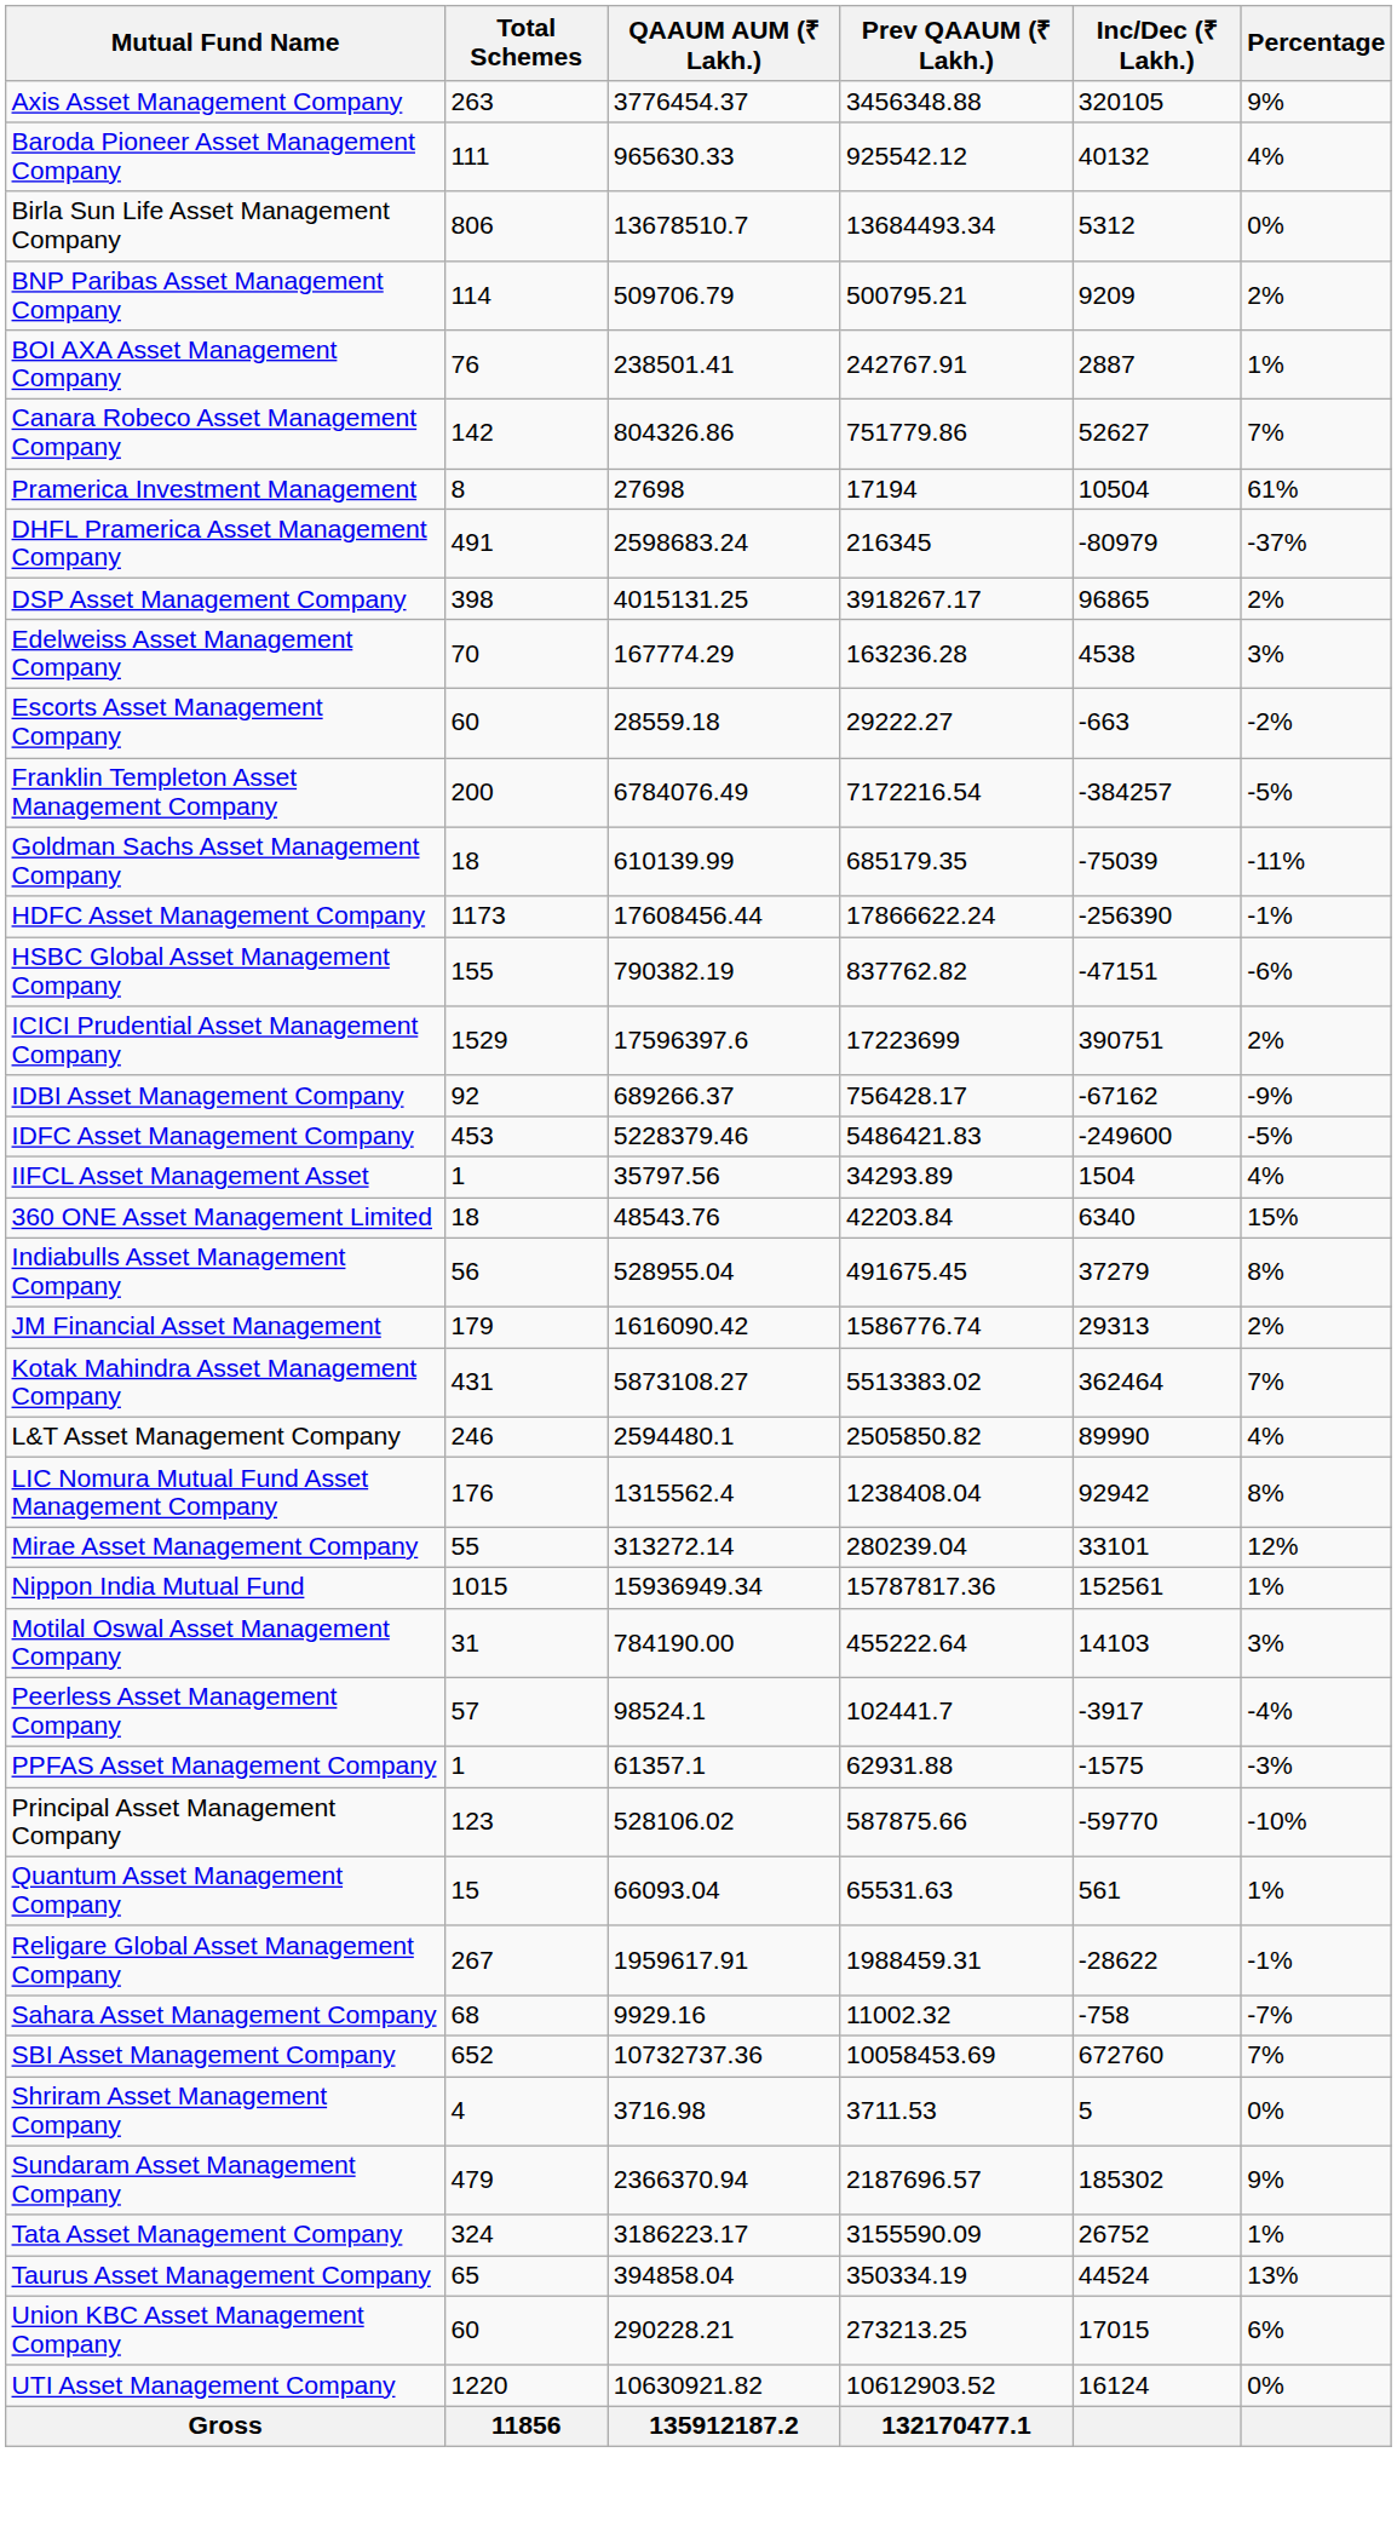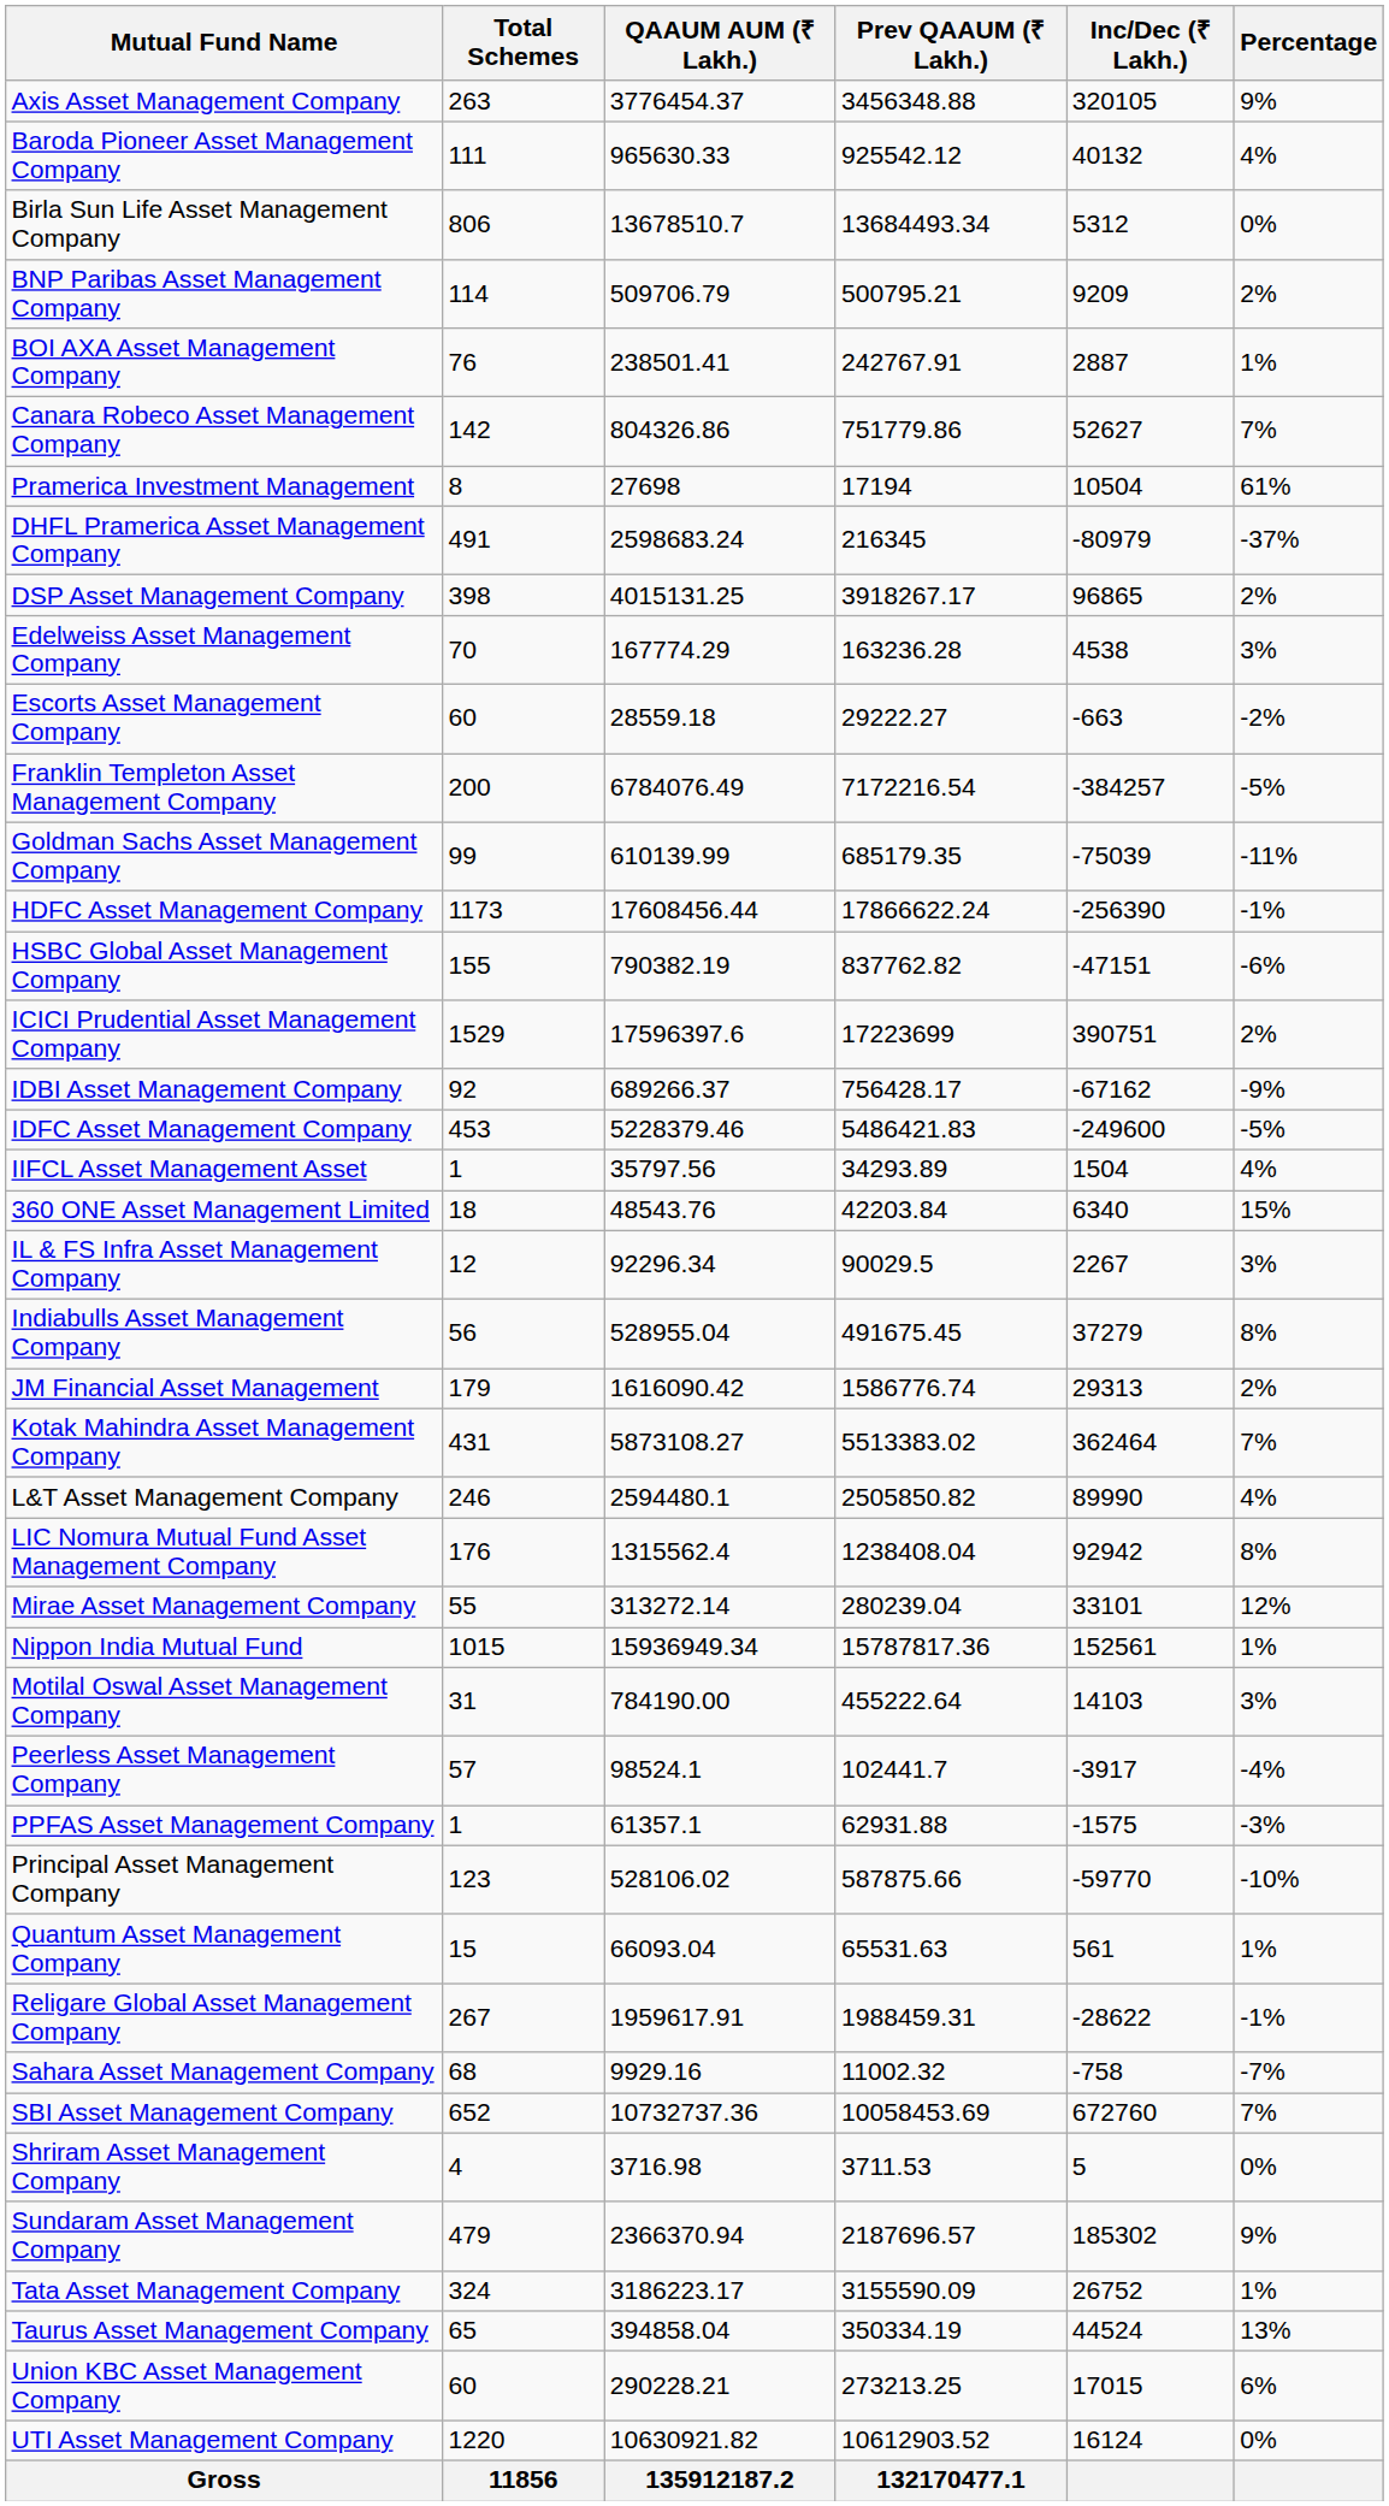 <table class="wikitable sortable">
 <tr>
 <th>Mutual Fund Name</th>
 <th>Total Schemes</th>
 <th>QAAUM AUM (₹ Lakh.)</th>
 <th>Prev QAAUM (₹ Lakh.)</th>
 <th>Inc/Dec (₹ Lakh.)</th>
 <th>Percentage</th>
 </tr>
 <tr>
 <td><a href='#'>Axis Asset Management Company</a></td>
 <td>263</td>
 <td>3776454.37</td>
 <td>3456348.88</td>
 <td>320105</td>
 <td>9%</td>
 </tr>
 <tr>
 <td><a href='#'>Baroda Pioneer Asset Management Company</a></td>
 <td>111</td>
 <td>965630.33</td>
 <td>925542.12</td>
 <td>40132</td>
 <td>4%</td>
 </tr>
 <tr>
 <td>Birla Sun Life Asset Management Company</td>
 <td>806</td>
 <td>13678510.7</td>
 <td>13684493.34</td>
 <td>5312</td>
 <td>0%</td>
 </tr>
 <tr>
 <td><a href='#'>BNP Paribas Asset Management Company</a></td>
 <td>114</td>
 <td>509706.79</td>
 <td>500795.21</td>
 <td>9209</td>
 <td>2%</td>
 </tr>
 <tr>
 <td><a href='#'>BOI AXA Asset Management Company</a></td>
 <td>76</td>
 <td>238501.41</td>
 <td>242767.91</td>
 <td>2887</td>
 <td>1%</td>
 </tr>
 <tr>
 <td><a href='#'>Canara Robeco Asset Management Company</a></td>
 <td>142</td>
 <td>804326.86</td>
 <td>751779.86</td>
 <td>52627</td>
 <td>7%</td>
 </tr>
 <tr>
 <td><a href='#'>Pramerica Investment Management</a></td>
 <td>8</td>
 <td>27698</td>
 <td>17194</td>
 <td>10504</td>
 <td>61%</td>
 </tr>
 <tr>
 <td><a href='#'>DHFL Pramerica Asset Management Company</a></td>
 <td>491</td>
 <td>2598683.24</td>
 <td>216345</td>
 <td>-80979</td>
 <td>-37%</td>
 </tr>
 <tr>
 <td><a href='#'>DSP Asset Management Company</a></td>
 <td>398</td>
 <td>4015131.25</td>
 <td>3918267.17</td>
 <td>96865</td>
 <td>2%</td>
 </tr>
 <tr>
 <td><a href='#'>Edelweiss Asset Management Company</a></td>
 <td>70</td>
 <td>167774.29</td>
 <td>163236.28</td>
 <td>4538</td>
 <td>3%</td>
 </tr>
 <tr>
 <td><a href='#'>Escorts Asset Management Company</a></td>
 <td>60</td>
 <td>28559.18</td>
 <td>29222.27</td>
 <td>-663</td>
 <td>-2%</td>
 </tr>
 <tr>
 <td><a href='#'>Franklin Templeton Asset Management Company</a></td>
 <td>200</td>
 <td>6784076.49</td>
 <td>7172216.54</td>
 <td>-384257</td>
 <td>-5%</td>
 </tr>
 <tr>
 <td><a href='#'>Goldman Sachs Asset Management Company</a></td>
-<td>18</td>
+<td>99</td>
 <td>610139.99</td>
 <td>685179.35</td>
 <td>-75039</td>
 <td>-11%</td>
 </tr>
 <tr>
 <td><a href='#'>HDFC Asset Management Company</a></td>
 <td>1173</td>
 <td>17608456.44</td>
 <td>17866622.24</td>
 <td>-256390</td>
 <td>-1%</td>
 </tr>
 <tr>
 <td><a href='#'>HSBC Global Asset Management Company</a></td>
 <td>155</td>
 <td>790382.19</td>
 <td>837762.82</td>
 <td>-47151</td>
 <td>-6%</td>
 </tr>
 <tr>
 <td><a href='#'>ICICI Prudential Asset Management Company</a></td>
 <td>1529</td>
 <td>17596397.6</td>
 <td>17223699</td>
 <td>390751</td>
 <td>2%</td>
 </tr>
 <tr>
 <td><a href='#'>IDBI Asset Management Company</a></td>
 <td>92</td>
 <td>689266.37</td>
 <td>756428.17</td>
 <td>-67162</td>
 <td>-9%</td>
 </tr>
 <tr>
 <td><a href='#'>IDFC Asset Management Company</a></td>
 <td>453</td>
 <td>5228379.46</td>
 <td>5486421.83</td>
 <td>-249600</td>
 <td>-5%</td>
 </tr>
 <tr>
 <td><a href='#'>IIFCL Asset Management Asset</a></td>
 <td>1</td>
 <td>35797.56</td>
 <td>34293.89</td>
 <td>1504</td>
 <td>4%</td>
 </tr>
 <tr>
 <td><a href='#'>360 ONE Asset Management Limited</a></td>
 <td>18</td>
 <td>48543.76</td>
 <td>42203.84</td>
 <td>6340</td>
 <td>15%</td>
+</tr>
+<tr>
+<td><a href='#'>IL & FS Infra Asset Management Company</a></td>
+<td>12</td>
+<td>92296.34</td>
+<td>90029.5</td>
+<td>2267</td>
+<td>3%</td>
 </tr>
 <tr>
 <td><a href='#'>Indiabulls Asset Management Company</a></td>
 <td>56</td>
 <td>528955.04</td>
 <td>491675.45</td>
 <td>37279</td>
 <td>8%</td>
 </tr>
 <tr>
 <td><a href='#'>JM Financial Asset Management</a></td>
 <td>179</td>
 <td>1616090.42</td>
 <td>1586776.74</td>
 <td>29313</td>
 <td>2%</td>
 </tr>
 <tr>
 <td><a href='#'>Kotak Mahindra Asset Management Company</a></td>
 <td>431</td>
 <td>5873108.27</td>
 <td>5513383.02</td>
 <td>362464</td>
 <td>7%</td>
 </tr>
 <tr>
 <td>L&T Asset Management Company</td>
 <td>246</td>
 <td>2594480.1</td>
 <td>2505850.82</td>
 <td>89990</td>
 <td>4%</td>
 </tr>
 <tr>
 <td><a href='#'>LIC Nomura Mutual Fund Asset Management Company</a></td>
 <td>176</td>
 <td>1315562.4</td>
 <td>1238408.04</td>
 <td>92942</td>
 <td>8%</td>
 </tr>
 <tr>
 <td><a href='#'>Mirae Asset Management Company</a></td>
 <td>55</td>
 <td>313272.14</td>
 <td>280239.04</td>
 <td>33101</td>
 <td>12%</td>
 </tr>
 <tr>
 <td><a href='#'>Nippon India Mutual Fund</a></td>
 <td>1015</td>
 <td>15936949.34</td>
 <td>15787817.36</td>
 <td>152561</td>
 <td>1%</td>
 </tr>
 <tr>
 <td><a href='#'>Motilal Oswal Asset Management Company</a></td>
 <td>31</td>
 <td>784190.00</td>
 <td>455222.64</td>
 <td>14103</td>
 <td>3%</td>
 </tr>
 <tr>
 <td><a href='#'>Peerless Asset Management Company</a></td>
 <td>57</td>
 <td>98524.1</td>
 <td>102441.7</td>
 <td>-3917</td>
 <td>-4%</td>
 </tr>
 <tr>
 <td><a href='#'>PPFAS Asset Management Company</a></td>
 <td>1</td>
 <td>61357.1</td>
 <td>62931.88</td>
 <td>-1575</td>
 <td>-3%</td>
 </tr>
 <tr>
 <td>Principal Asset Management Company</td>
 <td>123</td>
 <td>528106.02</td>
 <td>587875.66</td>
 <td>-59770</td>
 <td>-10%</td>
 </tr>
 <tr>
 <td><a href='#'>Quantum Asset Management Company</a></td>
 <td>15</td>
 <td>66093.04</td>
 <td>65531.63</td>
 <td>561</td>
 <td>1%</td>
 </tr>
 <tr>
 <td><a href='#'>Religare Global Asset Management Company</a></td>
 <td>267</td>
 <td>1959617.91</td>
 <td>1988459.31</td>
 <td>-28622</td>
 <td>-1%</td>
 </tr>
 <tr>
 <td><a href='#'>Sahara Asset Management Company</a></td>
 <td>68</td>
 <td>9929.16</td>
 <td>11002.32</td>
 <td>-758</td>
 <td>-7%</td>
 </tr>
 <tr>
 <td><a href='#'>SBI Asset Management Company</a></td>
 <td>652</td>
 <td>10732737.36</td>
 <td>10058453.69</td>
 <td>672760</td>
 <td>7%</td>
 </tr>
 <tr>
 <td><a href='#'>Shriram Asset Management Company</a></td>
 <td>4</td>
 <td>3716.98</td>
 <td>3711.53</td>
 <td>5</td>
 <td>0%</td>
 </tr>
 <tr>
 <td><a href='#'>Sundaram Asset Management Company</a></td>
 <td>479</td>
 <td>2366370.94</td>
 <td>2187696.57</td>
 <td>185302</td>
 <td>9%</td>
 </tr>
 <tr>
 <td><a href='#'>Tata Asset Management Company</a></td>
 <td>324</td>
 <td>3186223.17</td>
 <td>3155590.09</td>
 <td>26752</td>
 <td>1%</td>
 </tr>
 <tr>
 <td><a href='#'>Taurus Asset Management Company</a></td>
 <td>65</td>
 <td>394858.04</td>
 <td>350334.19</td>
 <td>44524</td>
 <td>13%</td>
 </tr>
 <tr>
 <td><a href='#'>Union KBC Asset Management Company</a></td>
 <td>60</td>
 <td>290228.21</td>
 <td>273213.25</td>
 <td>17015</td>
 <td>6%</td>
 </tr>
 <tr>
 <td><a href='#'>UTI Asset Management Company</a></td>
 <td>1220</td>
 <td>10630921.82</td>
 <td>10612903.52</td>
 <td>16124</td>
 <td>0%</td>
 </tr>
 <tr>
 <th><strong>Gross</strong></th>
 <th><strong>11856</strong></th>
 <th><strong>135912187.2</strong></th>
 <th><strong>132170477.1</strong></th>
 <th></th>
 <th></th>
 </tr>
 </table>
